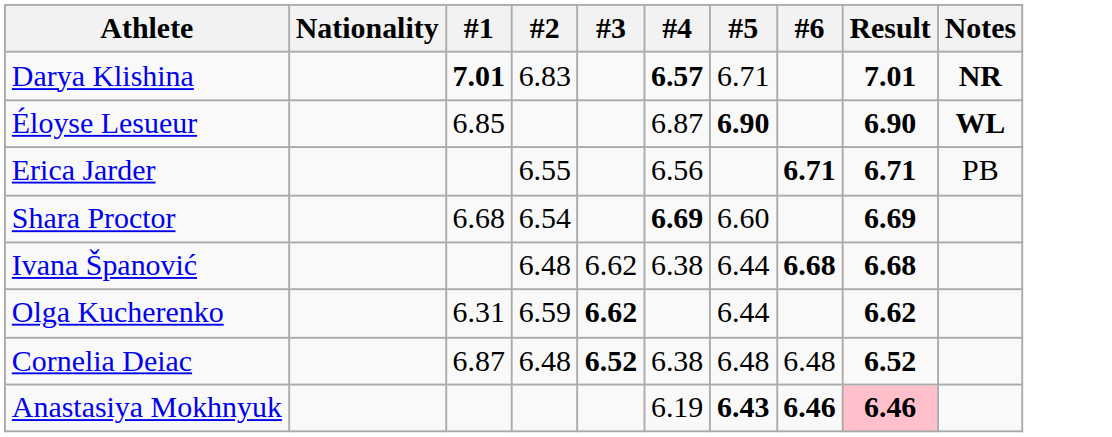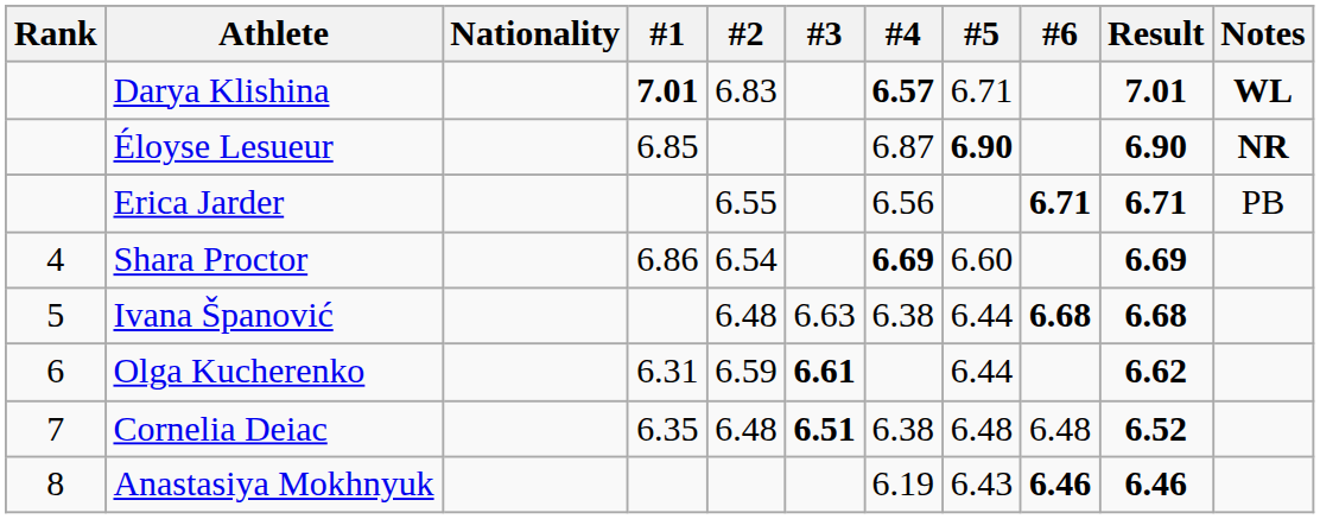 <table class="wikitable sortable" style="text-align:center">
 <tr>
+<th>Rank</th>
 <th>Athlete</th>
 <th>Nationality</th>
 <th>#1</th>
 <th>#2</th>
 <th>#3</th>
 <th>#4</th>
 <th>#5</th>
 <th>#6</th>
 <th>Result</th>
 <th>Notes</th>
 </tr>
 <tr>
+<td></td>
 <td align=left><a href='#'>Darya Klishina</a></td>
 <td align=left></td>
 <td><strong>7.01</strong></td>
 <td>6.83</td>
 <td></td>
 <td><strong>6.57</strong></td>
 <td>6.71</td>
 <td></td>
 <td><strong>7.01</strong></td>
-<td><strong>NR</strong></td>
+<td><strong>WL</strong></td>
 </tr>
 <tr>
+<td></td>
 <td align=left><a href='#'>Éloyse Lesueur</a></td>
 <td align=left></td>
 <td>6.85</td>
 <td></td>
 <td></td>
 <td>6.87</td>
 <td><strong>6.90</strong></td>
 <td></td>
 <td><strong>6.90</strong></td>
-<td><strong>WL</strong></td>
+<td><strong>NR</strong></td>
 </tr>
 <tr>
+<td></td>
 <td align=left><a href='#'>Erica Jarder</a></td>
 <td align=left></td>
 <td></td>
 <td>6.55</td>
 <td></td>
 <td>6.56</td>
 <td></td>
 <td><strong>6.71</strong></td>
 <td><strong>6.71</strong></td>
 <td>PB</td>
 </tr>
 <tr>
+<td>4</td>
 <td align=left><a href='#'>Shara Proctor</a></td>
 <td align=left></td>
-<td>6.68</td>
+<td>6.86</td>
 <td>6.54</td>
 <td></td>
 <td><strong>6.69</strong></td>
 <td>6.60</td>
 <td></td>
 <td><strong>6.69</strong></td>
 <td></td>
 </tr>
 <tr>
+<td>5</td>
 <td align=left><a href='#'>Ivana Španović</a></td>
 <td align=left></td>
 <td></td>
 <td>6.48</td>
-<td>6.62</td>
+<td>6.63</td>
 <td>6.38</td>
 <td>6.44</td>
 <td><strong>6.68</strong></td>
 <td><strong>6.68</strong></td>
 <td></td>
 </tr>
 <tr>
+<td>6</td>
 <td align=left><a href='#'>Olga Kucherenko</a></td>
 <td align=left></td>
 <td>6.31</td>
 <td>6.59</td>
-<td><strong>6.62</strong></td>
+<td><strong>6.61</strong></td>
 <td></td>
 <td>6.44</td>
 <td></td>
 <td><strong>6.62</strong></td>
 <td></td>
 </tr>
 <tr>
+<td>7</td>
 <td align=left><a href='#'>Cornelia Deiac</a></td>
 <td align=left></td>
-<td>6.87</td>
+<td>6.35</td>
 <td>6.48</td>
-<td><strong>6.52</strong></td>
+<td><strong>6.51</strong></td>
 <td>6.38</td>
 <td>6.48</td>
 <td>6.48</td>
 <td><strong>6.52</strong></td>
 <td></td>
 </tr>
 <tr>
+<td>8</td>
 <td align=left><a href='#'>Anastasiya Mokhnyuk</a></td>
 <td align=left></td>
 <td></td>
 <td></td>
 <td></td>
 <td>6.19</td>
-<td><strong>6.43</strong></td>
+<td>6.43</td>
 <td><strong>6.46</strong></td>
-<td style="background: pink;"><strong>6.46</strong></td>
+<td><strong>6.46</strong></td>
 <td></td>
 </tr>
 </table>
